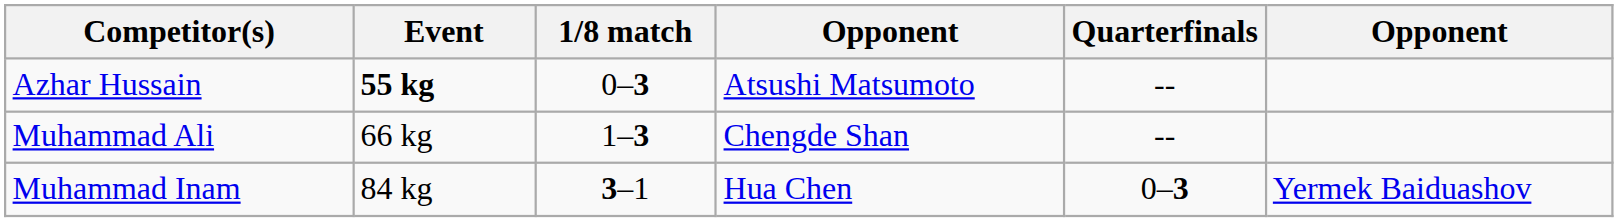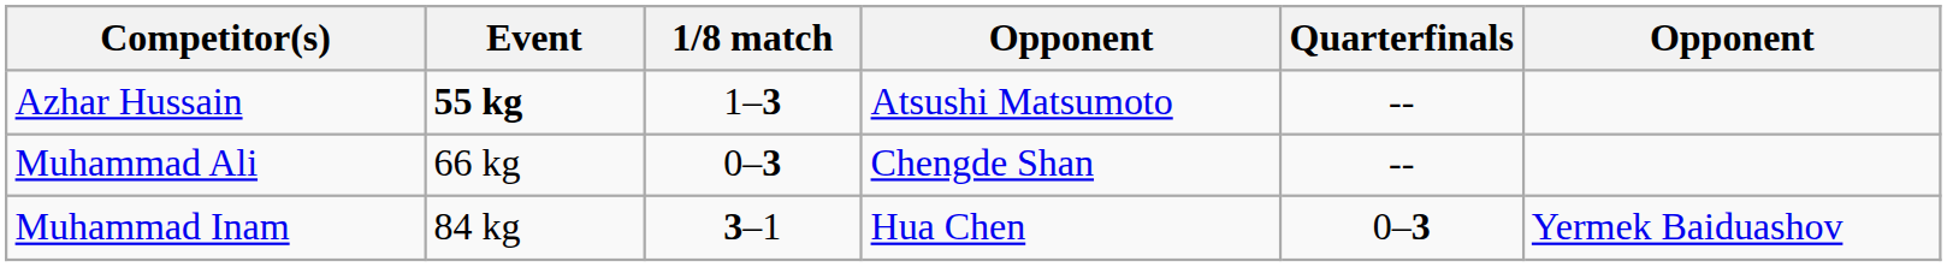 <table class=wikitable style="font-size:90%">
 <tr>
 <th width=150>Competitor(s)</th>
 <th width=75>Event</th>
 <th width=75>1/8 match</th>
 <th width=150>Opponent</th>
 <th width=75>Quarterfinals</th>
 <th width=150>Opponent</th>
 </tr>
 <tr>
 <td><a href='#'>Azhar Hussain</a></td>
 <td><strong>55 kg</strong></td>
-<td style="text-align:center;">0–<strong>3</strong></td>
+<td style="text-align:center;">1–<strong>3</strong></td>
 <td> <a href='#'>Atsushi Matsumoto</a></td>
 <td style="text-align:center;">--</td>
 <td></td>
 </tr>
 <tr>
 <td><a href='#'>Muhammad Ali</a></td>
 <td>66 kg</td>
-<td style="text-align:center;">1–<strong>3</strong></td>
+<td style="text-align:center;">0–<strong>3</strong></td>
 <td> <a href='#'>Chengde Shan</a></td>
 <td style="text-align:center;">--</td>
 <td></td>
 </tr>
 <tr>
 <td><a href='#'>Muhammad Inam</a></td>
 <td>84 kg</td>
 <td style="text-align:center;"><strong>3</strong>–1</td>
 <td> <a href='#'>Hua Chen</a></td>
 <td style="text-align:center;">0–<strong>3</strong></td>
 <td> <a href='#'>Yermek Baiduashov</a></td>
 </tr>
 </table>
